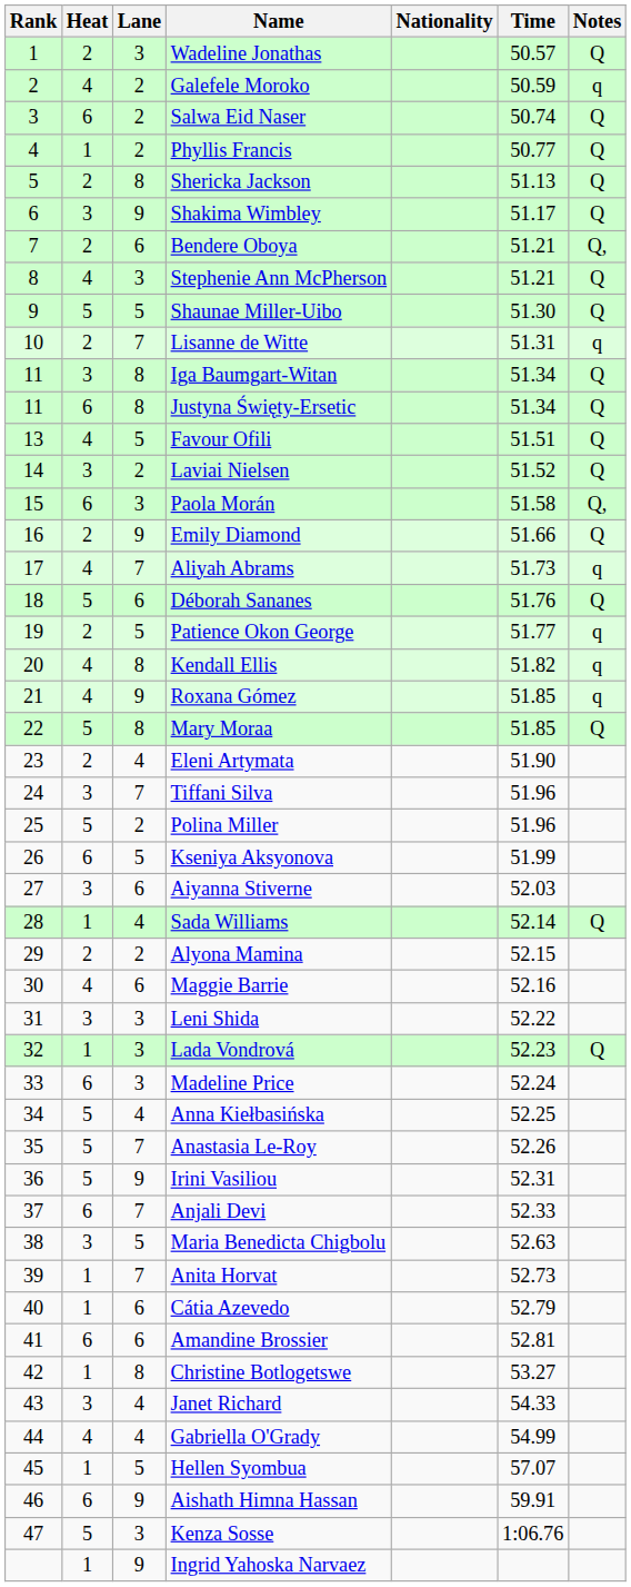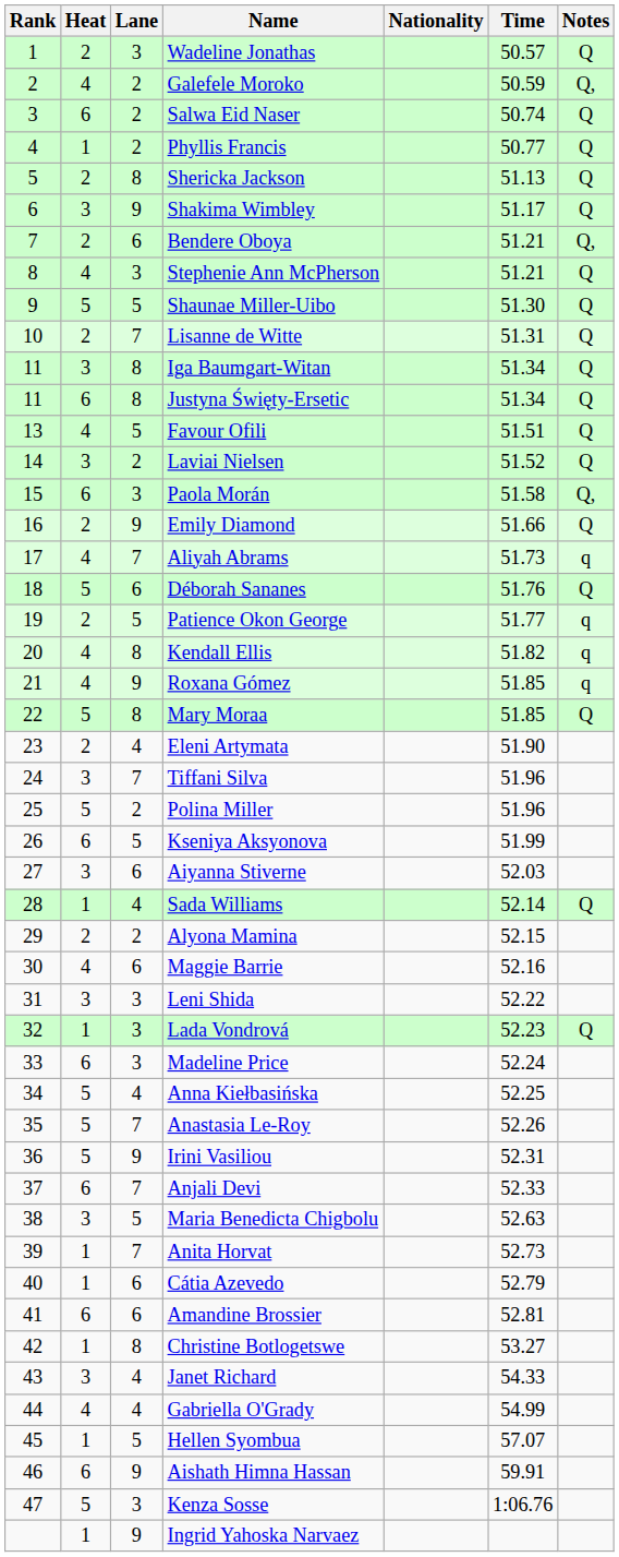 <table class="wikitable sortable" style="text-align:center">
 <tr>
 <th>Rank</th>
 <th>Heat</th>
 <th>Lane</th>
 <th>Name</th>
 <th>Nationality</th>
 <th>Time</th>
 <th>Notes</th>
 </tr>
 <tr bgcolor=ccffcc>
 <td>1</td>
 <td>2</td>
 <td>3</td>
 <td align=left><a href='#'>Wadeline Jonathas</a></td>
 <td align=left></td>
 <td>50.57</td>
 <td>Q</td>
 </tr>
 <tr bgcolor=ccffcc>
 <td>2</td>
 <td>4</td>
 <td>2</td>
 <td align=left><a href='#'>Galefele Moroko</a></td>
 <td align=left></td>
 <td>50.59</td>
-<td>q</td>
+<td>Q, </td>
 </tr>
 <tr bgcolor=ccffcc>
 <td>3</td>
 <td>6</td>
 <td>2</td>
 <td align=left><a href='#'>Salwa Eid Naser</a></td>
 <td align=left></td>
 <td>50.74</td>
 <td>Q</td>
 </tr>
 <tr bgcolor=ccffcc>
 <td>4</td>
 <td>1</td>
 <td>2</td>
 <td align=left><a href='#'>Phyllis Francis</a></td>
 <td align=left></td>
 <td>50.77</td>
 <td>Q</td>
 </tr>
 <tr bgcolor=ccffcc>
 <td>5</td>
 <td>2</td>
 <td>8</td>
 <td align=left><a href='#'>Shericka Jackson</a></td>
 <td align=left></td>
 <td>51.13</td>
 <td>Q</td>
 </tr>
 <tr bgcolor=ccffcc>
 <td>6</td>
 <td>3</td>
 <td>9</td>
 <td align=left><a href='#'>Shakima Wimbley</a></td>
 <td align=left></td>
 <td>51.17</td>
 <td>Q</td>
 </tr>
 <tr bgcolor=ccffcc>
 <td>7</td>
 <td>2</td>
 <td>6</td>
 <td align=left><a href='#'>Bendere Oboya</a></td>
 <td align=left></td>
 <td>51.21</td>
 <td>Q, </td>
 </tr>
 <tr bgcolor=ccffcc>
 <td>8</td>
 <td>4</td>
 <td>3</td>
 <td align=left><a href='#'>Stephenie Ann McPherson</a></td>
 <td align=left></td>
 <td>51.21</td>
 <td>Q</td>
 </tr>
 <tr bgcolor=ccffcc>
 <td>9</td>
 <td>5</td>
 <td>5</td>
 <td align=left><a href='#'>Shaunae Miller-Uibo</a></td>
 <td align=left></td>
 <td>51.30</td>
 <td>Q</td>
 </tr>
 <tr bgcolor=ddffdd>
 <td>10</td>
 <td>2</td>
 <td>7</td>
 <td align=left><a href='#'>Lisanne de Witte</a></td>
 <td align=left></td>
 <td>51.31</td>
-<td>q</td>
+<td>Q</td>
 </tr>
 <tr bgcolor=ccffcc>
 <td>11</td>
 <td>3</td>
 <td>8</td>
 <td align=left><a href='#'>Iga Baumgart-Witan</a></td>
 <td align=left></td>
 <td>51.34</td>
 <td>Q</td>
 </tr>
 <tr bgcolor=ccffcc>
 <td>11</td>
 <td>6</td>
 <td>8</td>
 <td align=left><a href='#'>Justyna Święty-Ersetic</a></td>
 <td align=left></td>
 <td>51.34</td>
 <td>Q</td>
 </tr>
 <tr bgcolor=ccffcc>
 <td>13</td>
 <td>4</td>
 <td>5</td>
 <td align=left><a href='#'>Favour Ofili</a></td>
 <td align=left></td>
 <td>51.51</td>
 <td>Q</td>
 </tr>
 <tr bgcolor=ccffcc>
 <td>14</td>
 <td>3</td>
 <td>2</td>
 <td align=left><a href='#'>Laviai Nielsen</a></td>
 <td align=left></td>
 <td>51.52</td>
 <td>Q</td>
 </tr>
 <tr bgcolor=ccffcc>
 <td>15</td>
 <td>6</td>
 <td>3</td>
 <td align=left><a href='#'>Paola Morán</a></td>
 <td align=left></td>
 <td>51.58</td>
 <td>Q, </td>
 </tr>
 <tr bgcolor=ddffdd>
 <td>16</td>
 <td>2</td>
 <td>9</td>
 <td align=left><a href='#'>Emily Diamond</a></td>
 <td align=left></td>
 <td>51.66</td>
 <td>Q</td>
 </tr>
 <tr bgcolor=ddffdd>
 <td>17</td>
 <td>4</td>
 <td>7</td>
 <td align=left><a href='#'>Aliyah Abrams</a></td>
 <td align=left></td>
 <td>51.73</td>
 <td>q</td>
 </tr>
 <tr bgcolor=ccffcc>
 <td>18</td>
 <td>5</td>
 <td>6</td>
 <td align=left><a href='#'>Déborah Sananes</a></td>
 <td align=left></td>
 <td>51.76</td>
 <td>Q</td>
 </tr>
 <tr bgcolor=ddffdd>
 <td>19</td>
 <td>2</td>
 <td>5</td>
 <td align=left><a href='#'>Patience Okon George</a></td>
 <td align=left></td>
 <td>51.77</td>
 <td>q</td>
 </tr>
 <tr bgcolor=ddffdd>
 <td>20</td>
 <td>4</td>
 <td>8</td>
 <td align=left><a href='#'>Kendall Ellis</a></td>
 <td align=left></td>
 <td>51.82</td>
 <td>q</td>
 </tr>
 <tr bgcolor=ddffdd>
 <td>21</td>
 <td>4</td>
 <td>9</td>
 <td align=left><a href='#'>Roxana Gómez</a></td>
 <td align=left></td>
 <td>51.85</td>
 <td>q</td>
 </tr>
 <tr bgcolor=ccffcc>
 <td>22</td>
 <td>5</td>
 <td>8</td>
 <td align=left><a href='#'>Mary Moraa</a></td>
 <td align=left></td>
 <td>51.85</td>
 <td>Q</td>
 </tr>
 <tr>
 <td>23</td>
 <td>2</td>
 <td>4</td>
 <td align=left><a href='#'>Eleni Artymata</a></td>
 <td align=left></td>
 <td>51.90</td>
 <td></td>
 </tr>
 <tr>
 <td>24</td>
 <td>3</td>
 <td>7</td>
 <td align=left><a href='#'>Tiffani Silva</a></td>
 <td align=left></td>
 <td>51.96</td>
 <td></td>
 </tr>
 <tr>
 <td>25</td>
 <td>5</td>
 <td>2</td>
 <td align=left><a href='#'>Polina Miller</a></td>
 <td align=left></td>
 <td>51.96</td>
 <td></td>
 </tr>
 <tr>
 <td>26</td>
 <td>6</td>
 <td>5</td>
 <td align=left><a href='#'>Kseniya Aksyonova</a></td>
 <td align=left></td>
 <td>51.99</td>
 <td></td>
 </tr>
 <tr>
 <td>27</td>
 <td>3</td>
 <td>6</td>
 <td align=left><a href='#'>Aiyanna Stiverne</a></td>
 <td align=left></td>
 <td>52.03</td>
 <td></td>
 </tr>
 <tr bgcolor=ccffcc>
 <td>28</td>
 <td>1</td>
 <td>4</td>
 <td align=left><a href='#'>Sada Williams</a></td>
 <td align=left></td>
 <td>52.14</td>
 <td>Q</td>
 </tr>
 <tr>
 <td>29</td>
 <td>2</td>
 <td>2</td>
 <td align=left><a href='#'>Alyona Mamina</a></td>
 <td align=left></td>
 <td>52.15</td>
 <td></td>
 </tr>
 <tr>
 <td>30</td>
 <td>4</td>
 <td>6</td>
 <td align=left><a href='#'>Maggie Barrie</a></td>
 <td align=left></td>
 <td>52.16</td>
 <td></td>
 </tr>
 <tr>
 <td>31</td>
 <td>3</td>
 <td>3</td>
 <td align=left><a href='#'>Leni Shida</a></td>
 <td align=left></td>
 <td>52.22</td>
 <td></td>
 </tr>
 <tr bgcolor=ccffcc>
 <td>32</td>
 <td>1</td>
 <td>3</td>
 <td align=left><a href='#'>Lada Vondrová</a></td>
 <td align=left></td>
 <td>52.23</td>
 <td>Q</td>
 </tr>
 <tr>
 <td>33</td>
 <td>6</td>
 <td>3</td>
 <td align=left><a href='#'>Madeline Price</a></td>
 <td align=left></td>
 <td>52.24</td>
 <td></td>
 </tr>
 <tr>
 <td>34</td>
 <td>5</td>
 <td>4</td>
 <td align=left><a href='#'>Anna Kiełbasińska</a></td>
 <td align=left></td>
 <td>52.25</td>
 <td></td>
 </tr>
 <tr>
 <td>35</td>
 <td>5</td>
 <td>7</td>
 <td align=left><a href='#'>Anastasia Le-Roy</a></td>
 <td align=left></td>
 <td>52.26</td>
 <td></td>
 </tr>
 <tr>
 <td>36</td>
 <td>5</td>
 <td>9</td>
 <td align=left><a href='#'>Irini Vasiliou</a></td>
 <td align=left></td>
 <td>52.31</td>
 <td></td>
 </tr>
 <tr>
 <td>37</td>
 <td>6</td>
 <td>7</td>
 <td align=left><a href='#'>Anjali Devi</a></td>
 <td align=left></td>
 <td>52.33</td>
 <td></td>
 </tr>
 <tr>
 <td>38</td>
 <td>3</td>
 <td>5</td>
 <td align=left><a href='#'>Maria Benedicta Chigbolu</a></td>
 <td align=left></td>
 <td>52.63</td>
 <td></td>
 </tr>
 <tr>
 <td>39</td>
 <td>1</td>
 <td>7</td>
 <td align=left><a href='#'>Anita Horvat</a></td>
 <td align=left></td>
 <td>52.73</td>
 <td></td>
 </tr>
 <tr>
 <td>40</td>
 <td>1</td>
 <td>6</td>
 <td align=left><a href='#'>Cátia Azevedo</a></td>
 <td align=left></td>
 <td>52.79</td>
 <td></td>
 </tr>
 <tr>
 <td>41</td>
 <td>6</td>
 <td>6</td>
 <td align=left><a href='#'>Amandine Brossier</a></td>
 <td align=left></td>
 <td>52.81</td>
 <td></td>
 </tr>
 <tr>
 <td>42</td>
 <td>1</td>
 <td>8</td>
 <td align=left><a href='#'>Christine Botlogetswe</a></td>
 <td align=left></td>
 <td>53.27</td>
 <td></td>
 </tr>
 <tr>
 <td>43</td>
 <td>3</td>
 <td>4</td>
 <td align=left><a href='#'>Janet Richard</a></td>
 <td align=left></td>
 <td>54.33</td>
 <td></td>
 </tr>
 <tr>
 <td>44</td>
 <td>4</td>
 <td>4</td>
 <td align=left><a href='#'>Gabriella O'Grady</a></td>
 <td align=left></td>
 <td>54.99</td>
 <td></td>
 </tr>
 <tr>
 <td>45</td>
 <td>1</td>
 <td>5</td>
 <td align=left><a href='#'>Hellen Syombua</a></td>
 <td align=left></td>
 <td>57.07</td>
 <td></td>
 </tr>
 <tr>
 <td>46</td>
 <td>6</td>
 <td>9</td>
 <td align=left><a href='#'>Aishath Himna Hassan</a></td>
 <td align=left></td>
 <td>59.91</td>
 <td></td>
 </tr>
 <tr>
 <td>47</td>
 <td>5</td>
 <td>3</td>
 <td align=left><a href='#'>Kenza Sosse</a></td>
 <td align=left></td>
 <td>1:06.76</td>
 <td></td>
 </tr>
 <tr>
 <td></td>
 <td>1</td>
 <td>9</td>
 <td align=left><a href='#'>Ingrid Yahoska Narvaez</a></td>
 <td align=left></td>
 <td></td>
 <td></td>
 </tr>
 </table>
